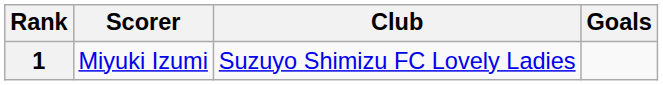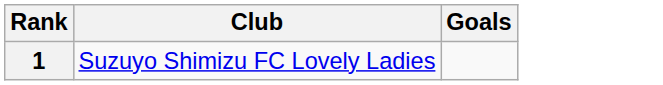 <table class="wikitable">
 <tr>
 <th>Rank</th>
-<th>Scorer</th>
 <th>Club</th>
 <th>Goals</th>
 </tr>
 <tr>
 <th>1</th>
-<td> <a href='#'>Miyuki Izumi</a></td>
 <td><a href='#'>Suzuyo Shimizu FC Lovely Ladies</a></td>
 <td></td>
 </tr>
 </table>
